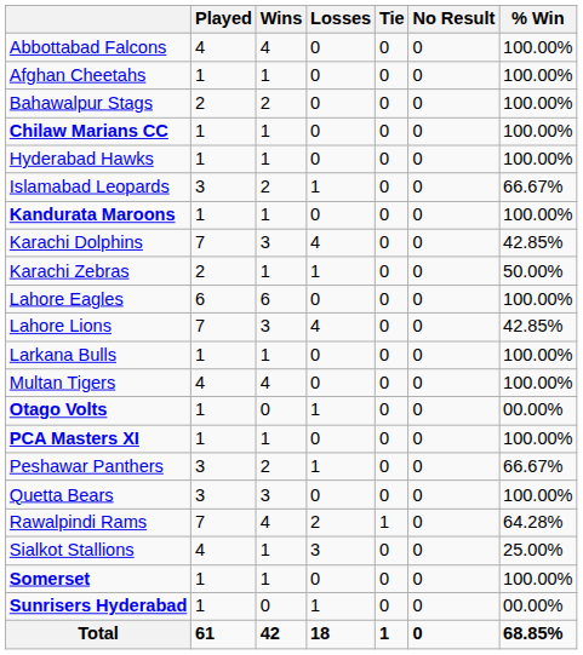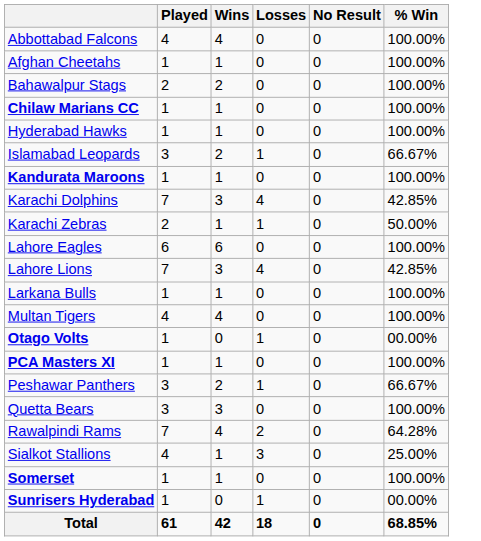 <table class="wikitable">
 <tr>
 <th></th>
 <th>Played</th>
 <th>Wins</th>
 <th>Losses</th>
-<th>Tie</th>
 <th>No Result</th>
 <th>% Win</th>
 </tr>
 <tr>
 <td> <a href='#'>Abbottabad Falcons</a></td>
 <td>4</td>
 <td>4</td>
-<td>0</td>
 <td>0</td>
 <td>0</td>
 <td>100.00%</td>
 </tr>
 <tr>
 <td>  <a href='#'>Afghan Cheetahs</a></td>
 <td>1</td>
 <td>1</td>
 <td>0</td>
 <td>0</td>
-<td>0</td>
 <td>100.00%</td>
 </tr>
 <tr>
 <td> <a href='#'>Bahawalpur Stags</a></td>
 <td>2</td>
 <td>2</td>
-<td>0</td>
 <td>0</td>
 <td>0</td>
 <td>100.00%</td>
 </tr>
 <tr>
 <td> <strong><a href='#'>Chilaw Marians CC</a></strong></td>
 <td>1</td>
 <td>1</td>
 <td>0</td>
 <td>0</td>
-<td>0</td>
 <td>100.00%</td>
 </tr>
 <tr>
 <td> <a href='#'>Hyderabad Hawks</a></td>
 <td>1</td>
 <td>1</td>
-<td>0</td>
 <td>0</td>
 <td>0</td>
 <td>100.00%</td>
 </tr>
 <tr>
 <td> <a href='#'>Islamabad Leopards</a></td>
 <td>3</td>
 <td>2</td>
 <td>1</td>
 <td>0</td>
-<td>0</td>
 <td>66.67%</td>
 </tr>
 <tr>
 <td> <strong><a href='#'>Kandurata Maroons</a></strong></td>
 <td>1</td>
 <td>1</td>
-<td>0</td>
 <td>0</td>
 <td>0</td>
 <td>100.00%</td>
 </tr>
 <tr>
 <td> <a href='#'>Karachi Dolphins</a></td>
 <td>7</td>
 <td>3</td>
 <td>4</td>
 <td>0</td>
-<td>0</td>
 <td>42.85%</td>
 </tr>
 <tr>
 <td> <a href='#'>Karachi Zebras</a></td>
 <td>2</td>
 <td>1</td>
 <td>1</td>
 <td>0</td>
-<td>0</td>
 <td>50.00%</td>
 </tr>
 <tr>
 <td> <a href='#'>Lahore Eagles</a></td>
 <td>6</td>
 <td>6</td>
-<td>0</td>
 <td>0</td>
 <td>0</td>
 <td>100.00%</td>
 </tr>
 <tr>
 <td> <a href='#'>Lahore Lions</a></td>
 <td>7</td>
 <td>3</td>
 <td>4</td>
 <td>0</td>
-<td>0</td>
 <td>42.85%</td>
 </tr>
 <tr>
 <td> <a href='#'>Larkana Bulls</a></td>
 <td>1</td>
 <td>1</td>
-<td>0</td>
 <td>0</td>
 <td>0</td>
 <td>100.00%</td>
 </tr>
 <tr>
 <td> <a href='#'>Multan Tigers</a></td>
 <td>4</td>
 <td>4</td>
 <td>0</td>
 <td>0</td>
-<td>0</td>
 <td>100.00%</td>
 </tr>
 <tr>
 <td> <strong><a href='#'>Otago Volts</a></strong></td>
 <td>1</td>
 <td>0</td>
 <td>1</td>
 <td>0</td>
-<td>0</td>
 <td>00.00%</td>
 </tr>
 <tr>
 <td> <strong><a href='#'>PCA Masters XI</a></strong></td>
 <td>1</td>
 <td>1</td>
-<td>0</td>
 <td>0</td>
 <td>0</td>
 <td>100.00%</td>
 </tr>
 <tr>
 <td> <a href='#'>Peshawar Panthers</a></td>
 <td>3</td>
 <td>2</td>
 <td>1</td>
 <td>0</td>
-<td>0</td>
 <td>66.67%</td>
 </tr>
 <tr>
 <td> <a href='#'>Quetta Bears</a></td>
 <td>3</td>
 <td>3</td>
-<td>0</td>
 <td>0</td>
 <td>0</td>
 <td>100.00%</td>
 </tr>
 <tr>
 <td> <a href='#'>Rawalpindi Rams</a></td>
 <td>7</td>
 <td>4</td>
 <td>2</td>
-<td>1</td>
 <td>0</td>
 <td>64.28%</td>
 </tr>
 <tr>
 <td> <a href='#'>Sialkot Stallions</a></td>
 <td>4</td>
 <td>1</td>
 <td>3</td>
 <td>0</td>
-<td>0</td>
 <td>25.00%</td>
 </tr>
 <tr>
 <td> <strong><a href='#'>Somerset</a></strong></td>
 <td>1</td>
 <td>1</td>
-<td>0</td>
 <td>0</td>
 <td>0</td>
 <td>100.00%</td>
 </tr>
 <tr>
 <td> <strong><a href='#'>Sunrisers Hyderabad</a></strong></td>
 <td>1</td>
 <td>0</td>
 <td>1</td>
 <td>0</td>
-<td>0</td>
 <td>00.00%</td>
 </tr>
 <tr>
 <th>Total</th>
 <td><strong>61</strong></td>
 <td><strong>42</strong></td>
 <td><strong>18</strong></td>
-<td><strong>1</strong></td>
 <td><strong>0</strong></td>
 <td><strong>68.85%</strong></td>
 </tr>
 </table>
